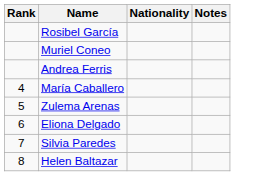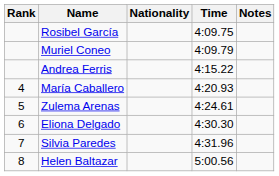 <table class="wikitable sortable" style="text-align:center">
 <tr>
 <th>Rank</th>
 <th>Name</th>
 <th>Nationality</th>
+<th>Time</th>
 <th>Notes</th>
 </tr>
 <tr>
 <td></td>
 <td align=left><a href='#'>Rosibel García</a></td>
 <td align=left></td>
+<td>4:09.75</td>
 <td></td>
 </tr>
 <tr>
 <td></td>
 <td align=left><a href='#'>Muriel Coneo</a></td>
 <td align=left></td>
+<td>4:09.79</td>
 <td></td>
 </tr>
 <tr>
 <td></td>
 <td align=left><a href='#'>Andrea Ferris</a></td>
 <td align=left></td>
+<td>4:15.22</td>
 <td></td>
 </tr>
 <tr>
 <td>4</td>
 <td align=left><a href='#'>María Caballero</a></td>
 <td align=left></td>
+<td>4:20.93</td>
 <td></td>
 </tr>
 <tr>
 <td>5</td>
 <td align=left><a href='#'>Zulema Arenas</a></td>
 <td align=left></td>
+<td>4:24.61</td>
 <td></td>
 </tr>
 <tr>
 <td>6</td>
 <td align=left><a href='#'>Eliona Delgado</a></td>
 <td align=left></td>
+<td>4:30.30</td>
 <td></td>
 </tr>
 <tr>
 <td>7</td>
 <td align=left><a href='#'>Silvia Paredes</a></td>
 <td align=left></td>
+<td>4:31.96</td>
 <td></td>
 </tr>
 <tr>
 <td>8</td>
 <td align=left><a href='#'>Helen Baltazar</a></td>
 <td align=left></td>
+<td>5:00.56</td>
 <td></td>
 </tr>
 </table>
